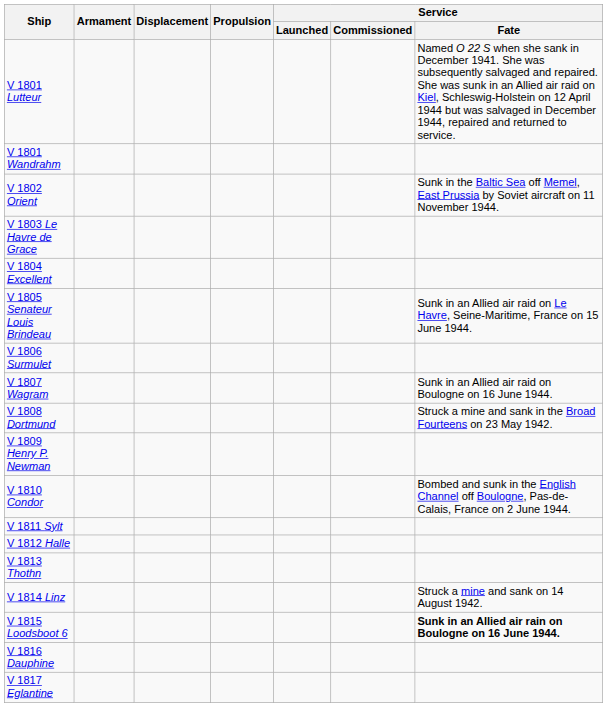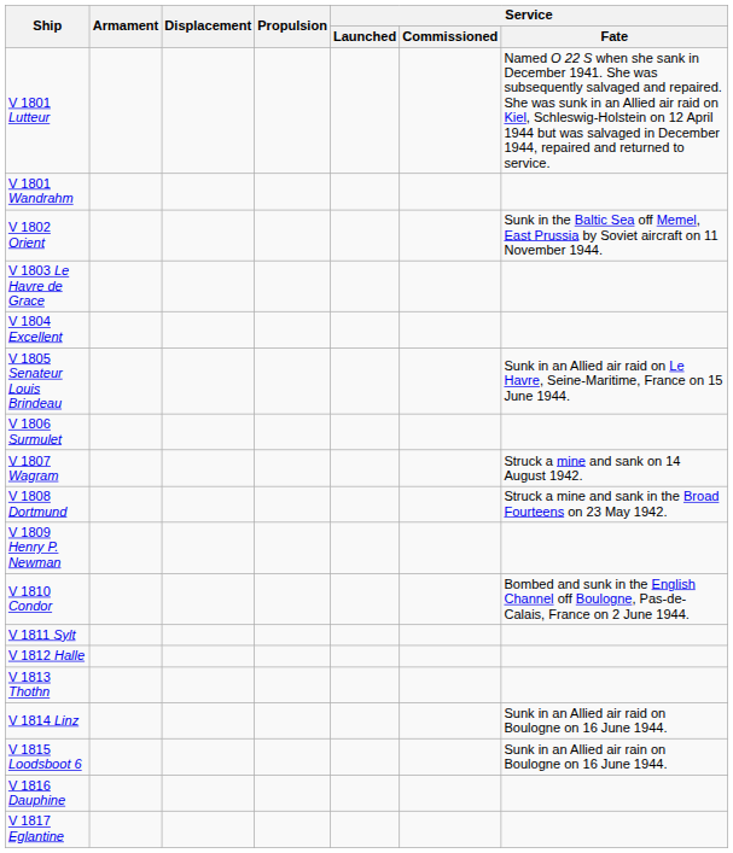 <table class="wikitable">
 <tr>
 <th rowspan="2">Ship</th>
 <th rowspan="2">Armament</th>
 <th rowspan="2">Displacement</th>
 <th rowspan="2">Propulsion</th>
 <th colspan="3">Service</th>
 </tr>
 <tr>
 <th>Launched</th>
 <th>Commissioned</th>
 <th>Fate</th>
 </tr>
 <tr>
 <td><a href='#'>V 1801 <em>Lutteur</em></a></td>
 <td></td>
 <td></td>
 <td></td>
 <td></td>
 <td></td>
 <td>Named <em>O 22 S</em> when she sank in December 1941. She was subsequently salvaged and repaired. She was sunk in an Allied air raid on <a href='#'>Kiel</a>, Schleswig-Holstein on 12 April 1944 but was salvaged in December 1944, repaired and returned to service.</td>
 </tr>
 <tr>
 <td><a href='#'>V 1801 <em>Wandrahm</em></a></td>
 <td></td>
 <td></td>
 <td></td>
 <td></td>
 <td></td>
 <td></td>
 </tr>
 <tr>
 <td><a href='#'>V 1802 <em>Orient</em></a></td>
 <td></td>
 <td></td>
 <td></td>
 <td></td>
 <td></td>
 <td>Sunk in the <a href='#'>Baltic Sea</a> off <a href='#'>Memel</a>, <a href='#'>East Prussia</a> by Soviet aircraft on 11 November 1944.</td>
 </tr>
 <tr>
 <td><a href='#'>V 1803 <em>Le Havre de Grace</em></a></td>
 <td></td>
 <td></td>
 <td></td>
 <td></td>
 <td></td>
 <td></td>
 </tr>
 <tr>
 <td><a href='#'>V 1804 <em>Excellent</em></a></td>
 <td></td>
 <td></td>
 <td></td>
 <td></td>
 <td></td>
 <td></td>
 </tr>
 <tr>
 <td><a href='#'>V 1805 <em>Senateur Louis Brindeau</em></a></td>
 <td></td>
 <td></td>
 <td></td>
 <td></td>
 <td></td>
 <td>Sunk in an Allied air raid on <a href='#'>Le Havre</a>, Seine-Maritime, France on 15 June 1944.</td>
 </tr>
 <tr>
 <td><a href='#'>V 1806 <em>Surmulet</em></a></td>
 <td></td>
 <td></td>
 <td></td>
 <td></td>
 <td></td>
 <td></td>
 </tr>
 <tr>
 <td><a href='#'>V 1807 <em>Wagram</em></a></td>
 <td></td>
 <td></td>
 <td></td>
 <td></td>
 <td></td>
-<td>Sunk in an Allied air raid on Boulogne on 16 June 1944.</td>
+<td>Struck a <a href='#'>mine</a> and sank on 14 August 1942.</td>
 </tr>
 <tr>
 <td><a href='#'>V 1808 <em>Dortmund</em></a></td>
 <td></td>
 <td></td>
 <td></td>
 <td></td>
 <td></td>
 <td>Struck a mine and sank in the <a href='#'>Broad Fourteens</a> on 23 May 1942.</td>
 </tr>
 <tr>
 <td><a href='#'>V 1809 <em>Henry P. Newman</em></a></td>
 <td></td>
 <td></td>
 <td></td>
 <td></td>
 <td></td>
 <td></td>
 </tr>
 <tr>
 <td><a href='#'>V 1810 <em>Condor</em></a></td>
 <td></td>
 <td></td>
 <td></td>
 <td></td>
 <td></td>
 <td>Bombed and sunk in the <a href='#'>English Channel</a> off <a href='#'>Boulogne</a>, Pas-de-Calais, France on 2 June 1944.</td>
 </tr>
 <tr>
 <td><a href='#'>V 1811 <em>Sylt</em></a></td>
 <td></td>
 <td></td>
 <td></td>
 <td></td>
 <td></td>
 <td></td>
 </tr>
 <tr>
 <td><a href='#'>V 1812 <em>Halle</em></a></td>
 <td></td>
 <td></td>
 <td></td>
 <td></td>
 <td></td>
 <td></td>
 </tr>
 <tr>
 <td><a href='#'>V 1813 <em>Thothn</em></a></td>
 <td></td>
 <td></td>
 <td></td>
 <td></td>
 <td></td>
 <td></td>
 </tr>
 <tr>
 <td><a href='#'>V 1814 <em>Linz</em></a></td>
 <td></td>
 <td></td>
 <td></td>
 <td></td>
 <td></td>
-<td>Struck a <a href='#'>mine</a> and sank on 14 August 1942.</td>
+<td>Sunk in an Allied air raid on Boulogne on 16 June 1944.</td>
 </tr>
 <tr>
 <td><a href='#'>V 1815 <em>Loodsboot 6</em></a></td>
 <td></td>
 <td></td>
 <td></td>
 <td></td>
 <td></td>
-<td><strong>Sunk in an Allied air rain on Boulogne on 16 June 1944.</strong></td>
+<td>Sunk in an Allied air rain on Boulogne on 16 June 1944.</td>
 </tr>
 <tr>
 <td><a href='#'>V 1816 <em>Dauphine</em></a></td>
 <td></td>
 <td></td>
 <td></td>
 <td></td>
 <td></td>
 <td></td>
 </tr>
 <tr>
 <td><a href='#'>V 1817 <em>Eglantine</em></a></td>
 <td></td>
 <td></td>
 <td></td>
 <td></td>
 <td></td>
 <td></td>
 </tr>
 </table>
